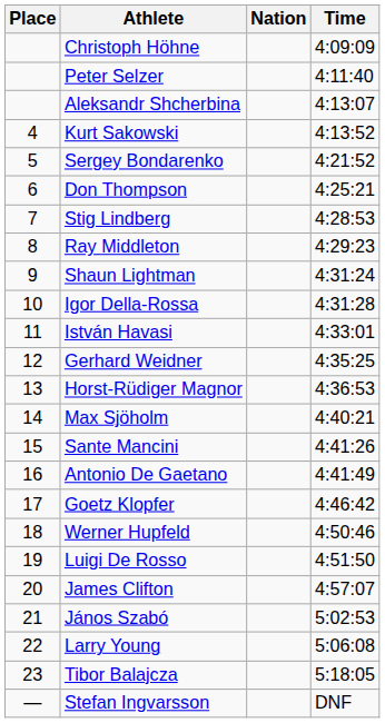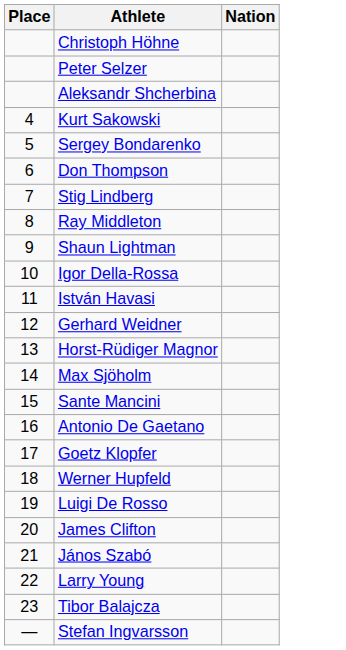 <table class=wikitable>
 <tr>
 <th>Place</th>
 <th>Athlete</th>
 <th>Nation</th>
-<th>Time</th>
 </tr>
 <tr>
 <td align=center></td>
 <td><a href='#'>Christoph Höhne</a></td>
 <td></td>
-<td>4:09:09</td>
 </tr>
 <tr>
 <td align=center></td>
 <td><a href='#'>Peter Selzer</a></td>
 <td></td>
-<td>4:11:40</td>
 </tr>
 <tr>
 <td align=center></td>
 <td><a href='#'>Aleksandr Shcherbina</a></td>
 <td></td>
-<td>4:13:07</td>
 </tr>
 <tr>
 <td align=center>4</td>
 <td><a href='#'>Kurt Sakowski</a></td>
 <td></td>
-<td>4:13:52</td>
 </tr>
 <tr>
 <td align=center>5</td>
 <td><a href='#'>Sergey Bondarenko</a></td>
 <td></td>
-<td>4:21:52</td>
 </tr>
 <tr>
 <td align=center>6</td>
 <td><a href='#'>Don Thompson</a></td>
 <td></td>
-<td>4:25:21</td>
 </tr>
 <tr>
 <td align=center>7</td>
 <td><a href='#'>Stig Lindberg</a></td>
 <td></td>
-<td>4:28:53</td>
 </tr>
 <tr>
 <td align=center>8</td>
 <td><a href='#'>Ray Middleton</a></td>
 <td></td>
-<td>4:29:23</td>
 </tr>
 <tr>
 <td align=center>9</td>
 <td><a href='#'>Shaun Lightman</a></td>
 <td></td>
-<td>4:31:24</td>
 </tr>
 <tr>
 <td align=center>10</td>
 <td><a href='#'>Igor Della-Rossa</a></td>
 <td></td>
-<td>4:31:28</td>
 </tr>
 <tr>
 <td align=center>11</td>
 <td><a href='#'>István Havasi</a></td>
 <td></td>
-<td>4:33:01</td>
 </tr>
 <tr>
 <td align=center>12</td>
 <td><a href='#'>Gerhard Weidner</a></td>
 <td></td>
-<td>4:35:25</td>
 </tr>
 <tr>
 <td align=center>13</td>
 <td><a href='#'>Horst-Rüdiger Magnor</a></td>
 <td></td>
-<td>4:36:53</td>
 </tr>
 <tr>
 <td align=center>14</td>
 <td><a href='#'>Max Sjöholm</a></td>
 <td></td>
-<td>4:40:21</td>
 </tr>
 <tr>
 <td align=center>15</td>
 <td><a href='#'>Sante Mancini</a></td>
 <td></td>
-<td>4:41:26</td>
 </tr>
 <tr>
 <td align=center>16</td>
 <td><a href='#'>Antonio De Gaetano</a></td>
 <td></td>
-<td>4:41:49</td>
 </tr>
 <tr>
 <td align=center>17</td>
 <td><a href='#'>Goetz Klopfer</a></td>
 <td></td>
-<td>4:46:42</td>
 </tr>
 <tr>
 <td align=center>18</td>
 <td><a href='#'>Werner Hupfeld</a></td>
 <td></td>
-<td>4:50:46</td>
 </tr>
 <tr>
 <td align=center>19</td>
 <td><a href='#'>Luigi De Rosso</a></td>
 <td></td>
-<td>4:51:50</td>
 </tr>
 <tr>
 <td align=center>20</td>
 <td><a href='#'>James Clifton</a></td>
 <td></td>
-<td>4:57:07</td>
 </tr>
 <tr>
 <td align=center>21</td>
 <td><a href='#'>János Szabó</a></td>
 <td></td>
-<td>5:02:53</td>
 </tr>
 <tr>
 <td align=center>22</td>
 <td><a href='#'>Larry Young</a></td>
 <td></td>
-<td>5:06:08</td>
 </tr>
 <tr>
 <td align=center>23</td>
 <td><a href='#'>Tibor Balajcza</a></td>
 <td></td>
-<td>5:18:05</td>
 </tr>
 <tr>
 <td align=center>—</td>
 <td><a href='#'>Stefan Ingvarsson</a></td>
 <td></td>
-<td>DNF</td>
 </tr>
 </table>
